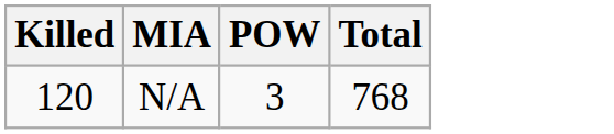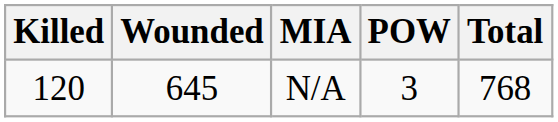 <table class="wikitable" style="text-align:center">
 <tr>
 <th>Killed</th>
+<th>Wounded</th>
 <th>MIA</th>
 <th>POW</th>
 <th>Total</th>
 </tr>
 <tr>
 <td>120</td>
+<td>645</td>
 <td>N/A</td>
 <td>3</td>
 <td>768</td>
 </tr>
 </table>
